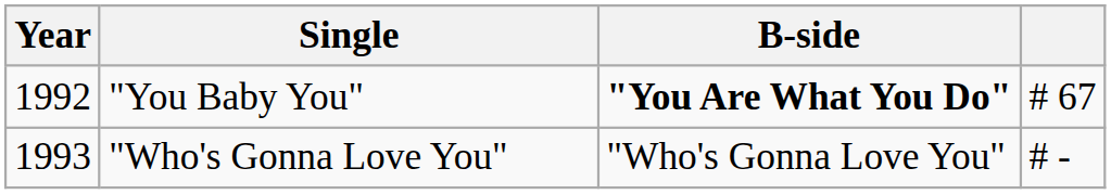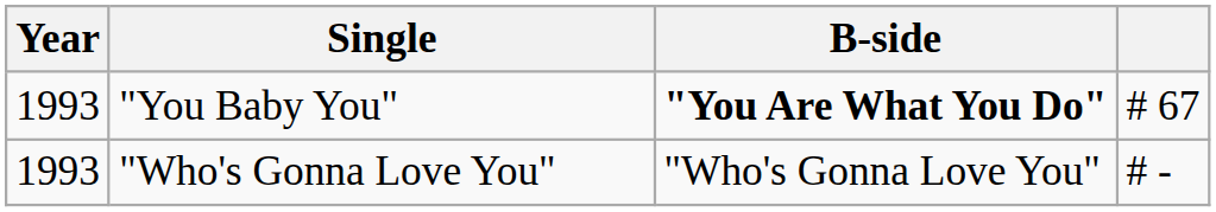 <table class="wikitable">
 <tr>
 <th>Year</th>
 <th width="200">Single</th>
 <th>B-side</th>
 <th></th>
 </tr>
 <tr>
-<td>1992</td>
+<td>1993</td>
 <td>"You Baby You"</td>
 <td><strong>"You Are What You Do"</strong></td>
 <td># 67</td>
 </tr>
 <tr>
 <td>1993</td>
 <td>"Who's Gonna Love You"</td>
 <td>"Who's Gonna Love You"</td>
 <td>#  -</td>
 </tr>
 </table>
